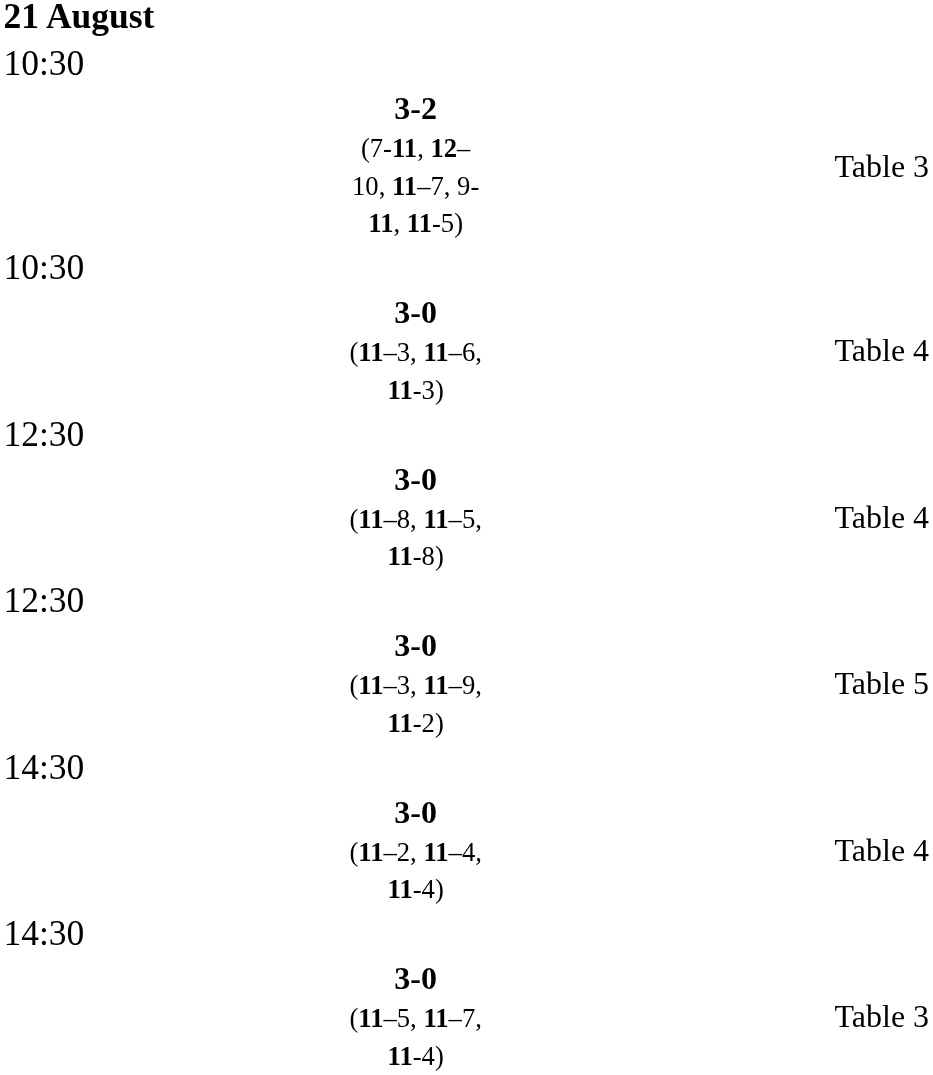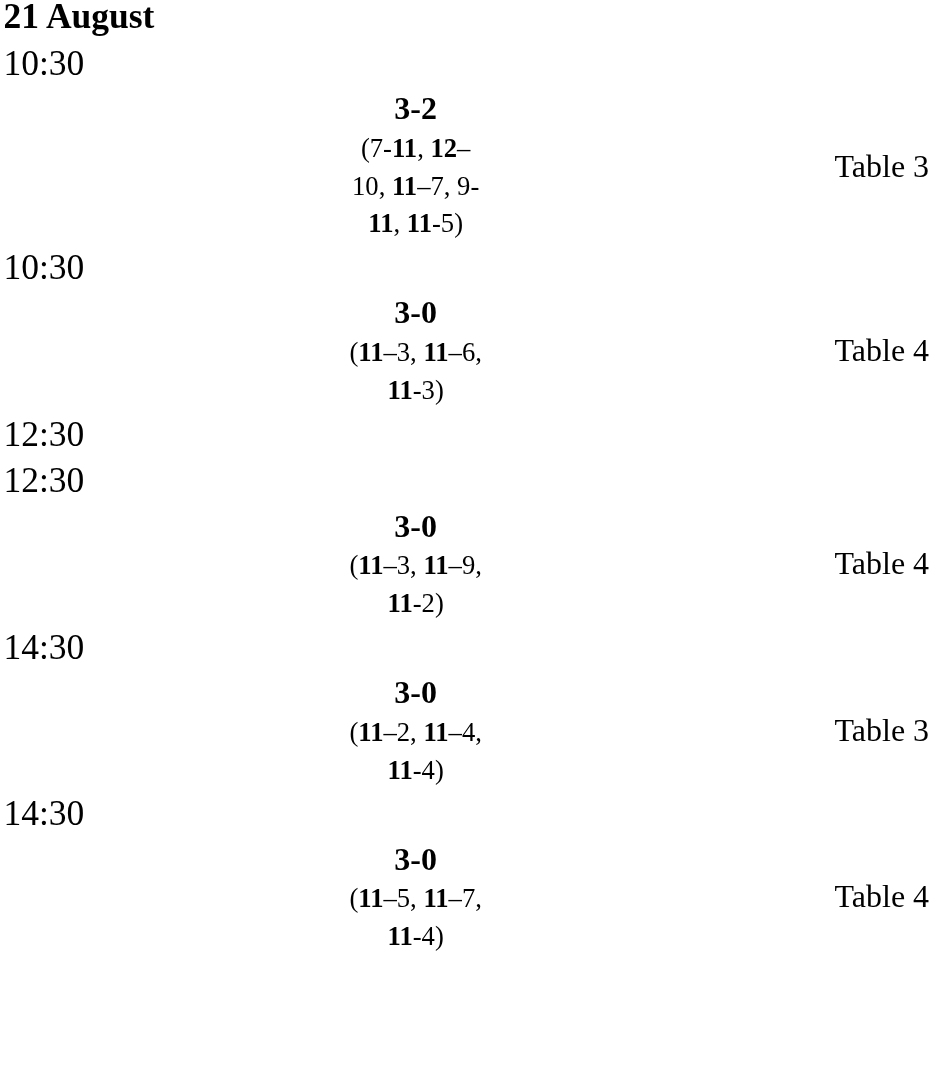 <table style="width:100%;" cellspacing="1">
 <tr>
 <th width=25%></th>
 <th width=10%></th>
 <th width=25%></th>
 </tr>
 <tr>
 <td><strong>21 August</strong></td>
 </tr>
 <tr>
 <td>10:30</td>
 </tr>
 <tr style=font-size:90%>
 <td align=right><strong></strong></td>
 <td align=center><strong> 3-2 </strong><br><small>(7-<strong>11</strong>, <strong>12</strong>–10, <strong>11</strong>–7, 9-<strong>11</strong>, <strong>11</strong>-5)</small></td>
 <td></td>
 <td>Table 3</td>
 </tr>
 <tr>
 <td>10:30</td>
 </tr>
 <tr style=font-size:90%>
 <td align=right><strong></strong></td>
 <td align=center><strong> 3-0 </strong><br><small>(<strong>11</strong>–3, <strong>11</strong>–6, <strong>11</strong>-3)</small></td>
 <td></td>
 <td>Table 4</td>
 </tr>
 <tr>
 <td>12:30</td>
 </tr>
-<tr style=font-size:90%>
-<td align=right><strong></strong></td>
-<td align=center><strong> 3-0 </strong><br><small>(<strong>11</strong>–8, <strong>11</strong>–5, <strong>11</strong>-8)</small></td>
-<td></td>
-<td>Table 4</td>
-</tr>
 <tr>
 <td>12:30</td>
 </tr>
 <tr style=font-size:90%>
 <td align=right><strong></strong></td>
 <td align=center><strong> 3-0 </strong><br><small>(<strong>11</strong>–3, <strong>11</strong>–9, <strong>11</strong>-2)</small></td>
 <td></td>
-<td>Table 5</td>
+<td>Table 4</td>
 </tr>
 <tr>
 <td>14:30</td>
 </tr>
 <tr style=font-size:90%>
 <td align=right><strong></strong></td>
 <td align=center><strong> 3-0 </strong><br><small>(<strong>11</strong>–2, <strong>11</strong>–4, <strong>11</strong>-4)</small></td>
 <td></td>
-<td>Table 4</td>
+<td>Table 3</td>
 </tr>
 <tr>
 <td>14:30</td>
 </tr>
 <tr style=font-size:90%>
 <td align=right><strong></strong></td>
 <td align=center><strong> 3-0 </strong><br><small>(<strong>11</strong>–5, <strong>11</strong>–7, <strong>11</strong>-4)</small></td>
 <td></td>
-<td>Table 3</td>
+<td>Table 4</td>
 </tr>
 </table>
